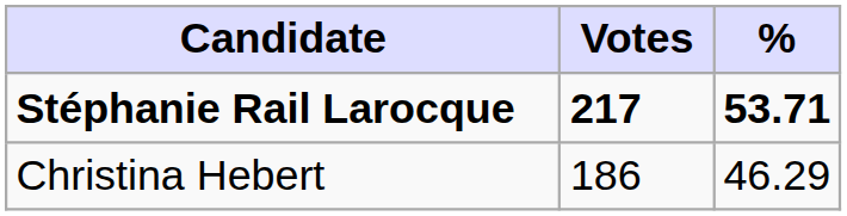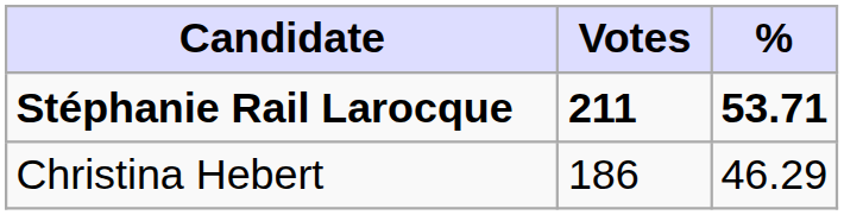 <table class="wikitable">
 <tr>
 <th style="background:#ddf; width:200px;">Candidate</th>
 <th style="background:#ddf; width:50px;">Votes</th>
 <th style="background:#ddf; width:30px;">%</th>
 </tr>
 <tr>
 <td><strong>Stéphanie Rail Larocque</strong></td>
-<td><strong>217</strong></td>
+<td><strong>211</strong></td>
 <td><strong>53.71</strong></td>
 </tr>
 <tr>
 <td>Christina Hebert</td>
 <td>186</td>
 <td>46.29</td>
 </tr>
 </table>
